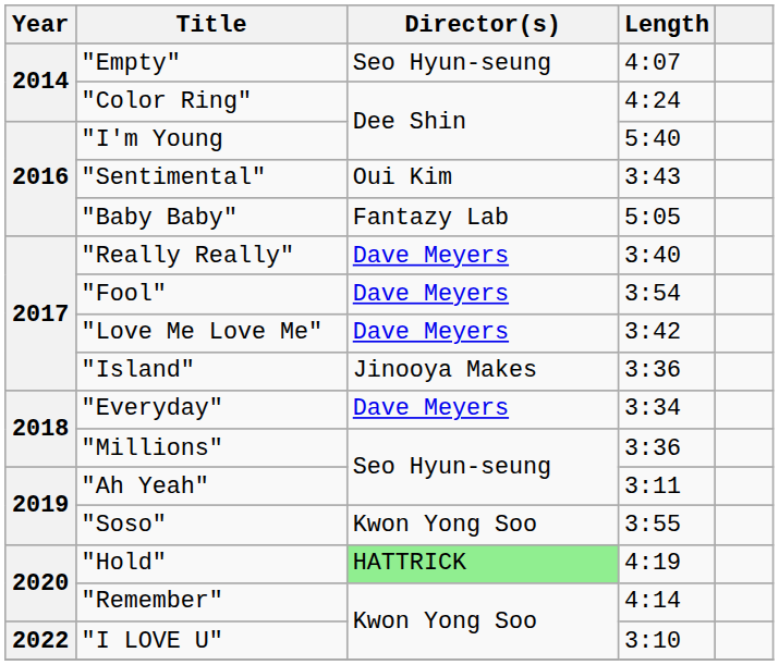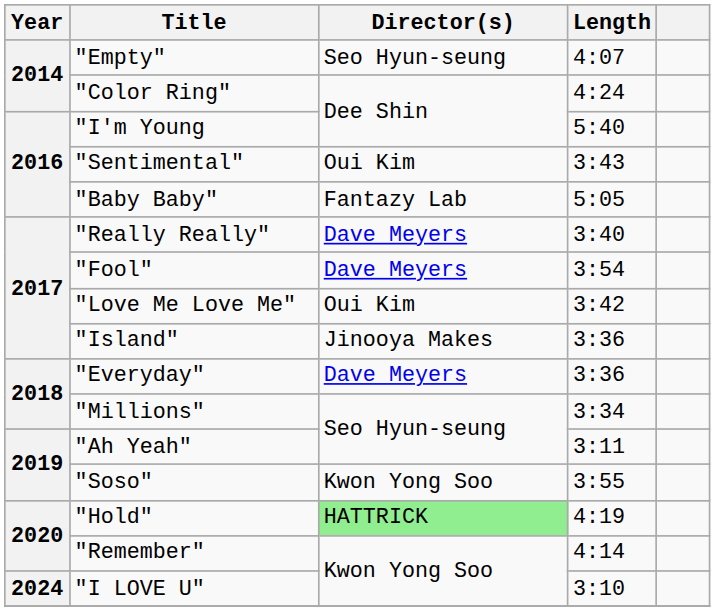 <table class="wikitable sortable plainrowheaders">
 <tr>
 <th scope="col" style="width:2.5em;">Year</th>
 <th scope="col" style="width:11em;">Title</th>
 <th scope="col" style="width:11em;">Director(s)</th>
 <th>Length</th>
 <th style="width:2em;" class="unsortable"></th>
 </tr>
 <tr>
 <th scope="row" rowspan="2">2014</th>
 <td>"Empty"</td>
 <td>Seo Hyun-seung</td>
 <td>4:07</td>
 <td></td>
 </tr>
 <tr>
 <td>"Color Ring"</td>
 <td rowspan="2">Dee Shin</td>
 <td>4:24</td>
 <td></td>
 </tr>
 <tr>
 <th scope="row" rowspan="3">2016</th>
 <td>"I'm Young</td>
 <td>5:40</td>
 <td></td>
 </tr>
 <tr>
 <td>"Sentimental"</td>
 <td>Oui Kim</td>
 <td>3:43</td>
 <td></td>
 </tr>
 <tr>
 <td>"Baby Baby"</td>
 <td>Fantazy Lab</td>
 <td>5:05</td>
 <td></td>
 </tr>
 <tr>
 <th scope="row" rowspan="4">2017</th>
 <td>"Really Really"</td>
 <td><a href='#'>Dave Meyers</a></td>
 <td>3:40</td>
 <td></td>
 </tr>
 <tr>
 <td>"Fool"</td>
 <td><a href='#'>Dave Meyers</a></td>
 <td>3:54</td>
 <td></td>
 </tr>
 <tr>
 <td>"Love Me Love Me"</td>
-<td><a href='#'>Dave Meyers</a></td>
+<td>Oui Kim</td>
 <td>3:42</td>
 <td></td>
 </tr>
 <tr>
 <td>"Island"</td>
 <td>Jinooya Makes</td>
 <td>3:36</td>
 <td></td>
 </tr>
 <tr>
 <th scope="row" rowspan="2">2018</th>
 <td>"Everyday"</td>
 <td><a href='#'>Dave Meyers</a></td>
-<td>3:34</td>
+<td>3:36</td>
 <td></td>
 </tr>
 <tr>
 <td>"Millions"</td>
 <td rowspan="2">Seo Hyun-seung</td>
-<td>3:36</td>
+<td>3:34</td>
 <td></td>
 </tr>
 <tr>
 <th scope="row" rowspan="2">2019</th>
 <td>"Ah Yeah"</td>
 <td>3:11</td>
 <td></td>
 </tr>
 <tr>
 <td>"Soso"</td>
 <td>Kwon Yong Soo</td>
 <td>3:55</td>
 <td></td>
 </tr>
 <tr>
 <th scope="row" rowspan="2">2020</th>
 <td>"Hold"</td>
 <td style="background: lightgreen;">HATTRICK</td>
 <td>4:19</td>
 <td></td>
 </tr>
 <tr>
 <td>"Remember"</td>
 <td rowspan="2">Kwon Yong Soo</td>
 <td>4:14</td>
 <td></td>
 </tr>
 <tr>
-<th scope="row">2022</th>
+<th scope="row">2024</th>
 <td>"I LOVE U"</td>
 <td>3:10</td>
 <td></td>
 </tr>
 <tr>
 </tr>
 </table>
